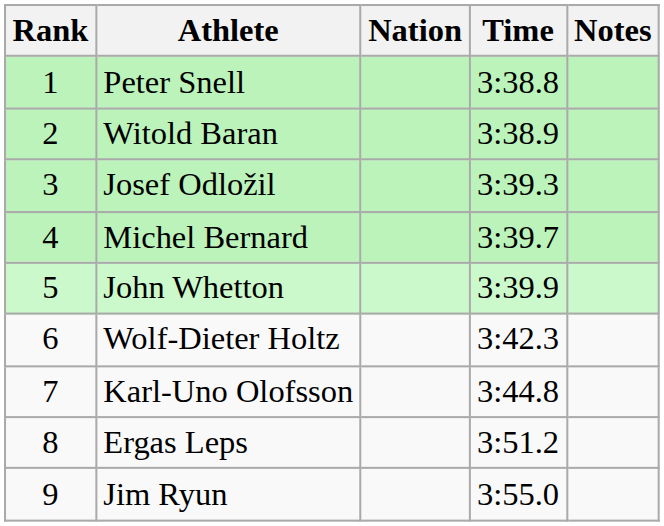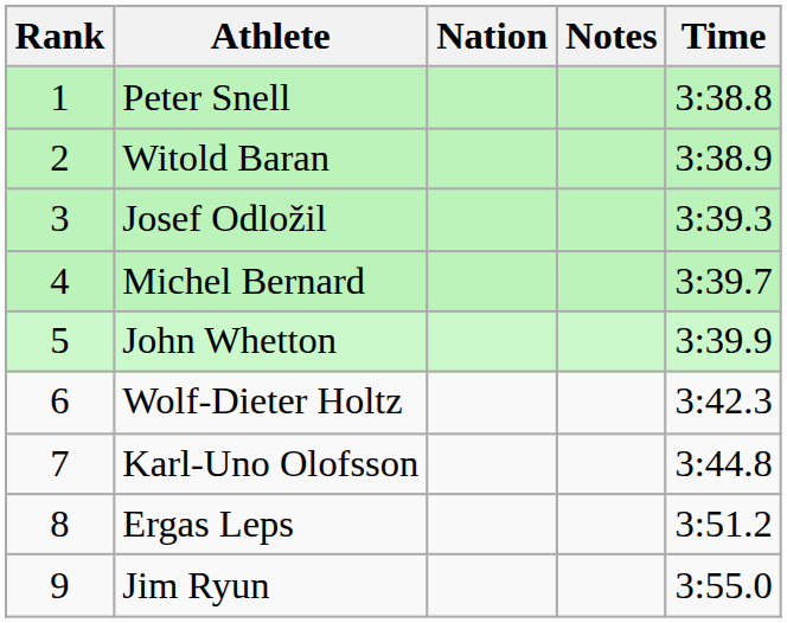 <table class="wikitable sortable" style="text-align:center">
 <tr>
 <th>Rank</th>
 <th>Athlete</th>
 <th>Nation</th>
+<th>Notes</th>
 <th>Time</th>
-<th>Notes</th>
 </tr>
 <tr bgcolor=bbf3bb>
 <td>1</td>
 <td align=left>Peter Snell</td>
 <td align=left></td>
+<td></td>
 <td>3:38.8</td>
-<td></td>
 </tr>
 <tr bgcolor=bbf3bb>
 <td>2</td>
 <td align=left>Witold Baran</td>
 <td align=left></td>
+<td></td>
 <td>3:38.9</td>
-<td></td>
 </tr>
 <tr bgcolor=bbf3bb>
 <td>3</td>
 <td align=left>Josef Odložil</td>
 <td align=left></td>
+<td></td>
 <td>3:39.3</td>
-<td></td>
 </tr>
 <tr bgcolor=bbf3bb>
 <td>4</td>
 <td align=left>Michel Bernard</td>
 <td align=left></td>
+<td></td>
 <td>3:39.7</td>
-<td></td>
 </tr>
 <tr bgcolor=ccf9cc>
 <td>5</td>
 <td align=left>John Whetton</td>
 <td align=left></td>
+<td></td>
 <td>3:39.9</td>
-<td></td>
 </tr>
 <tr>
 <td>6</td>
 <td align=left>Wolf-Dieter Holtz</td>
 <td align=left></td>
+<td></td>
 <td>3:42.3</td>
-<td></td>
 </tr>
 <tr>
 <td>7</td>
 <td align=left>Karl-Uno Olofsson</td>
 <td align=left></td>
+<td></td>
 <td>3:44.8</td>
-<td></td>
 </tr>
 <tr>
 <td>8</td>
 <td align=left>Ergas Leps</td>
 <td align=left></td>
+<td></td>
 <td>3:51.2</td>
-<td></td>
 </tr>
 <tr>
 <td>9</td>
 <td align=left>Jim Ryun</td>
 <td align=left></td>
+<td></td>
 <td>3:55.0</td>
-<td></td>
 </tr>
 </table>
